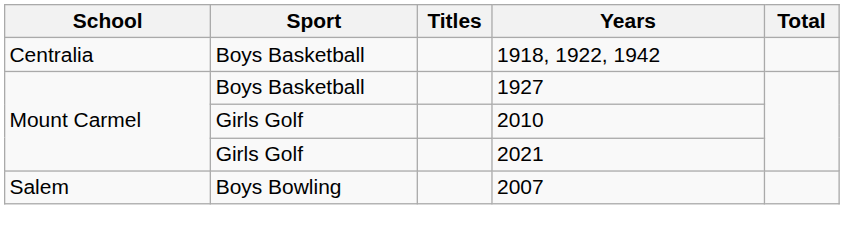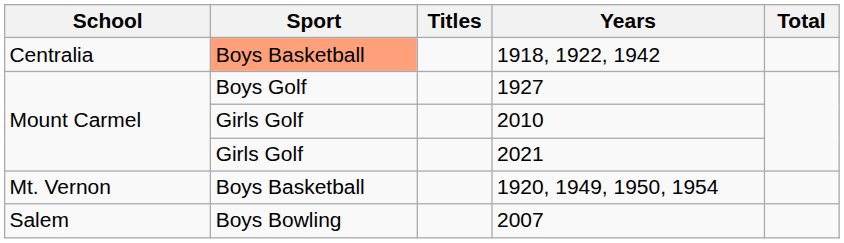 <table class="wikitable" border="1">
 <tr>
 <th width="150">School</th>
 <th width="150">Sport</th>
 <th width="50">Titles</th>
 <th width="200">Years</th>
 <th width="50">Total</th>
 </tr>
 <tr>
 <td>Centralia</td>
-<td>Boys Basketball</td>
+<td style="background: lightsalmon;">Boys Basketball</td>
 <td></td>
 <td>1918, 1922, 1942</td>
 <td></td>
 </tr>
 <tr>
 <td rowspan="3">Mount Carmel</td>
-<td>Boys Basketball</td>
+<td>Boys Golf</td>
 <td></td>
 <td>1927</td>
 <td rowspan="3"></td>
 </tr>
 <tr>
 <td>Girls Golf</td>
 <td></td>
 <td>2010</td>
 </tr>
 <tr>
 <td>Girls Golf</td>
 <td></td>
 <td>2021</td>
 </tr>
 <tr>
+<td>Mt. Vernon</td>
+<td>Boys Basketball</td>
+<td></td>
+<td>1920, 1949, 1950, 1954</td>
+<td></td>
+</tr>
+<tr>
 <td>Salem</td>
 <td>Boys Bowling</td>
 <td></td>
 <td>2007</td>
 <td></td>
 </tr>
 </table>
